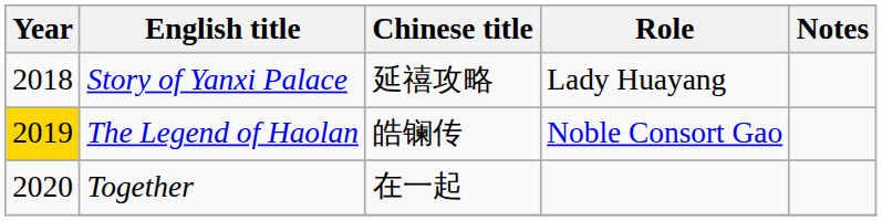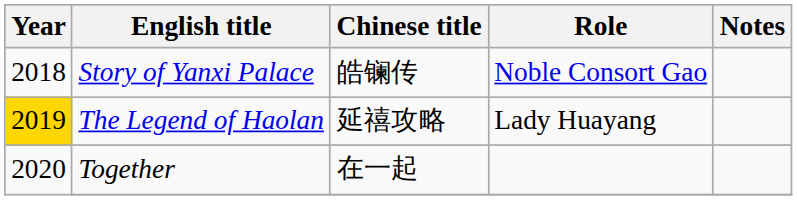 <table class="wikitable">
 <tr>
 <th>Year</th>
 <th>English title</th>
 <th>Chinese title</th>
 <th>Role</th>
 <th>Notes</th>
 </tr>
 <tr>
 <td>2018</td>
 <td><em><a href='#'>Story of Yanxi Palace</a></em></td>
-<td>延禧攻略</td>
-<td>Lady Huayang</td>
+<td>皓镧传</td>
+<td><a href='#'>Noble Consort Gao</a></td>
 <td></td>
 </tr>
 <tr>
 <td style="background: gold;">2019</td>
 <td><em><a href='#'>The Legend of Haolan</a></em></td>
-<td>皓镧传</td>
-<td><a href='#'>Noble Consort Gao</a></td>
+<td>延禧攻略</td>
+<td>Lady Huayang</td>
 <td></td>
 </tr>
 <tr>
 <td rowspan=2>2020</td>
 <td><em>Together</em></td>
 <td>在一起</td>
 <td></td>
 <td></td>
 </tr>
 <tr>
 </tr>
 </table>
